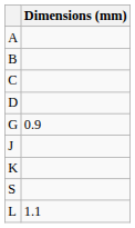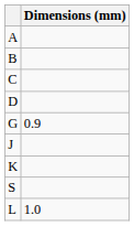 <table class="wikitable">
 <tr>
 <th></th>
 <th>Dimensions (mm)</th>
 </tr>
 <tr>
 <td>A</td>
 <td></td>
 </tr>
 <tr>
 <td>B</td>
 <td></td>
 </tr>
 <tr>
 <td>C</td>
 <td></td>
 </tr>
 <tr>
 <td>D</td>
 <td></td>
 </tr>
 <tr>
 <td>G</td>
 <td>0.9</td>
 </tr>
 <tr>
 <td>J</td>
 <td></td>
 </tr>
 <tr>
 <td>K</td>
 <td></td>
 </tr>
 <tr>
 <td>S</td>
 <td></td>
 </tr>
 <tr>
 <td>L</td>
-<td>1.1</td>
+<td>1.0</td>
 </tr>
 </table>
